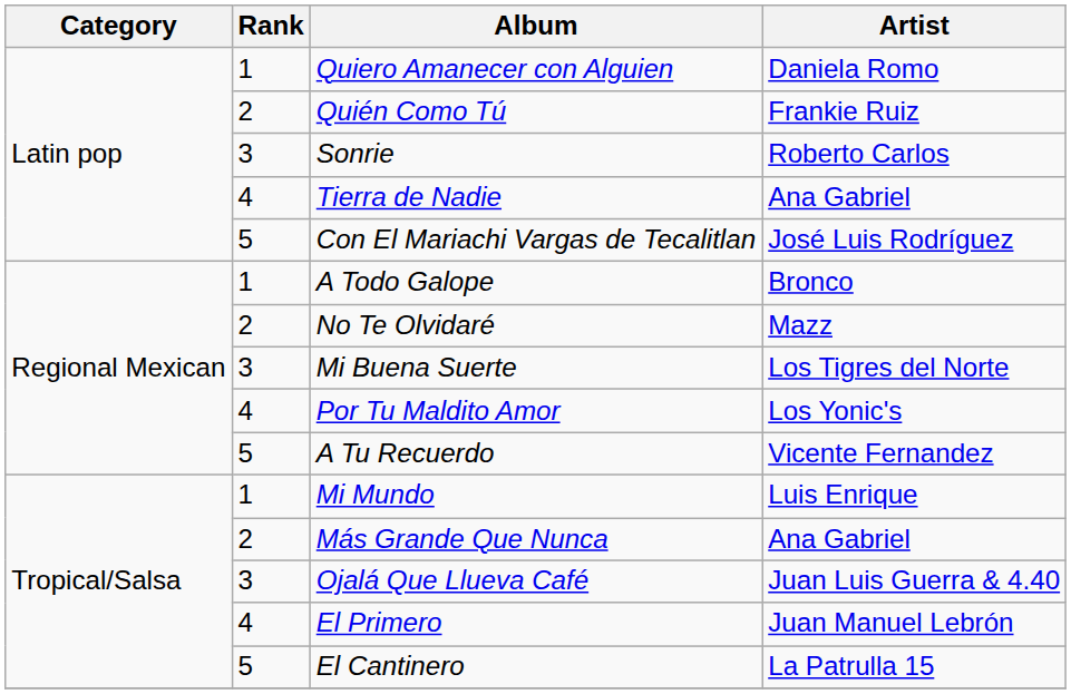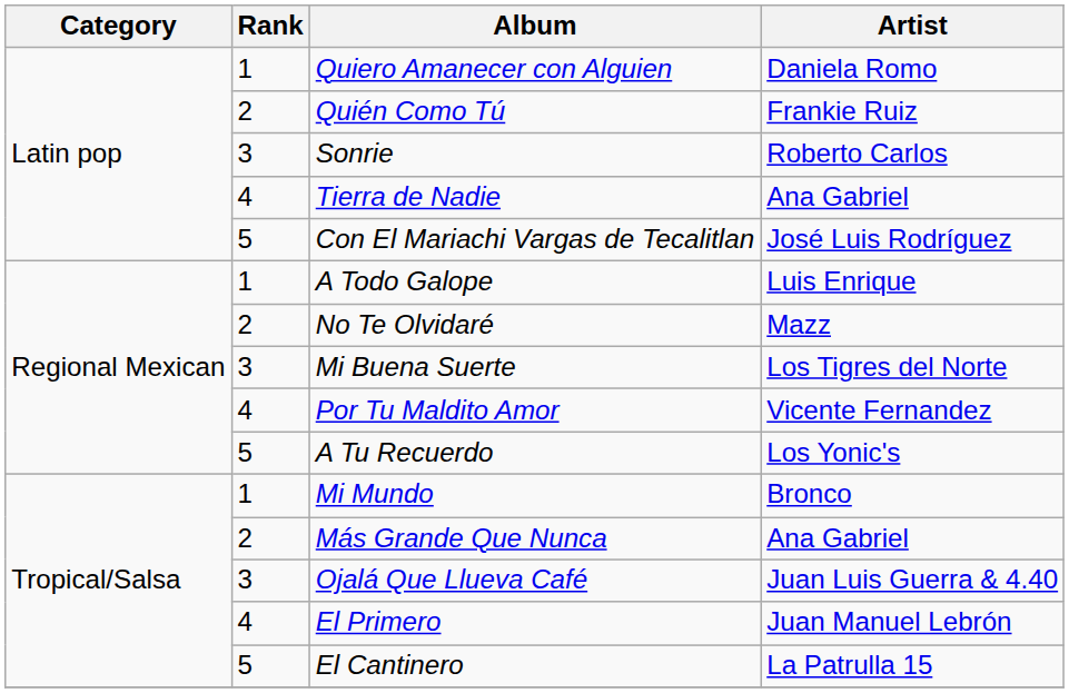 <table class="wikitable sortable">
 <tr>
 <th>Category</th>
 <th>Rank</th>
 <th>Album</th>
 <th>Artist</th>
 </tr>
 <tr>
 <td rowspan="5">Latin pop</td>
 <td>1</td>
 <td><em><a href='#'>Quiero Amanecer con Alguien</a></em></td>
 <td><a href='#'>Daniela Romo</a></td>
 </tr>
 <tr>
 <td>2</td>
 <td><em><a href='#'>Quién Como Tú</a></em></td>
 <td><a href='#'>Frankie Ruiz</a></td>
 </tr>
 <tr>
 <td>3</td>
 <td><em>Sonrie</em></td>
 <td><a href='#'>Roberto Carlos</a></td>
 </tr>
 <tr>
 <td>4</td>
 <td><em><a href='#'>Tierra de Nadie</a></em></td>
 <td><a href='#'>Ana Gabriel</a></td>
 </tr>
 <tr>
 <td>5</td>
 <td><em>Con El Mariachi Vargas de Tecalitlan</em></td>
 <td><a href='#'>José Luis Rodríguez</a></td>
 </tr>
 <tr>
 <td rowspan="5">Regional Mexican</td>
 <td>1</td>
 <td><em>A Todo Galope</em></td>
-<td><a href='#'>Bronco</a></td>
+<td><a href='#'>Luis Enrique</a></td>
 </tr>
 <tr>
 <td>2</td>
 <td><em>No Te Olvidaré</em></td>
 <td><a href='#'>Mazz</a></td>
 </tr>
 <tr>
 <td>3</td>
 <td><em>Mi Buena Suerte</em></td>
 <td><a href='#'>Los Tigres del Norte</a></td>
 </tr>
 <tr>
 <td>4</td>
 <td><em><a href='#'>Por Tu Maldito Amor</a></em></td>
-<td><a href='#'>Los Yonic's</a></td>
+<td><a href='#'>Vicente Fernandez</a></td>
 </tr>
 <tr>
 <td>5</td>
 <td><em>A Tu Recuerdo</em></td>
-<td><a href='#'>Vicente Fernandez</a></td>
+<td><a href='#'>Los Yonic's</a></td>
 </tr>
 <tr>
 <td rowspan="5">Tropical/Salsa</td>
 <td>1</td>
 <td><em><a href='#'>Mi Mundo</a></em></td>
-<td><a href='#'>Luis Enrique</a></td>
+<td><a href='#'>Bronco</a></td>
 </tr>
 <tr>
 <td>2</td>
 <td><em><a href='#'>Más Grande Que Nunca</a></em></td>
 <td><a href='#'>Ana Gabriel</a></td>
 </tr>
 <tr>
 <td>3</td>
 <td><em><a href='#'>Ojalá Que Llueva Café</a></em></td>
 <td><a href='#'>Juan Luis Guerra & 4.40</a></td>
 </tr>
 <tr>
 <td>4</td>
 <td><em><a href='#'>El Primero</a></em></td>
 <td><a href='#'>Juan Manuel Lebrón</a></td>
 </tr>
 <tr>
 <td>5</td>
 <td><em>El Cantinero</em></td>
 <td><a href='#'>La Patrulla 15</a></td>
 </tr>
 <tr>
 </tr>
 </table>
